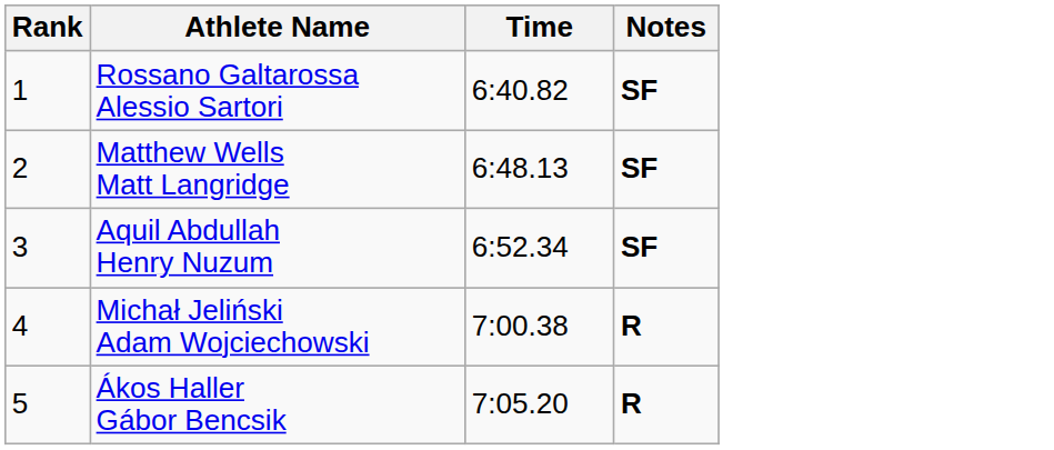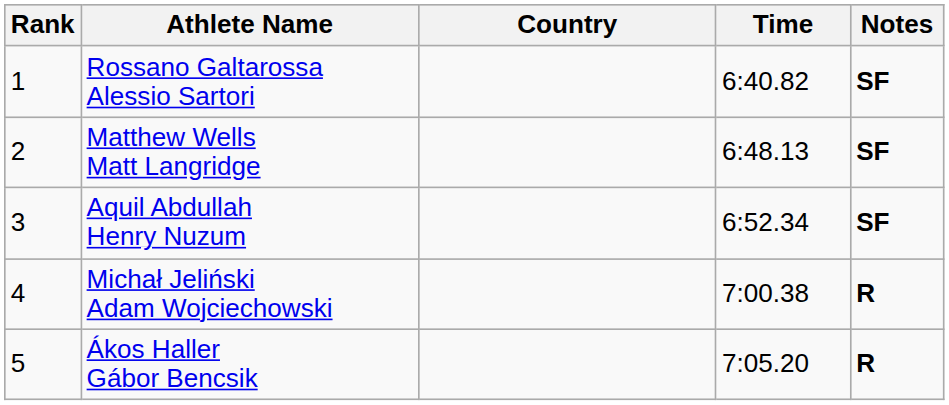 <table class="wikitable sortable">
 <tr>
 <th width=25>Rank</th>
 <th width=200>Athlete Name</th>
+<th width=175>Country</th>
 <th width=75>Time</th>
 <th width=50>Notes</th>
 </tr>
 <tr>
 <td>1</td>
 <td><a href='#'>Rossano Galtarossa</a> <br> <a href='#'>Alessio Sartori</a></td>
+<td></td>
 <td>6:40.82</td>
 <td><strong>SF</strong></td>
 </tr>
 <tr>
 <td>2</td>
 <td><a href='#'>Matthew Wells</a> <br> <a href='#'>Matt Langridge</a></td>
+<td></td>
 <td>6:48.13</td>
 <td><strong>SF</strong></td>
 </tr>
 <tr>
 <td>3</td>
 <td><a href='#'>Aquil Abdullah</a> <br> <a href='#'>Henry Nuzum</a></td>
+<td></td>
 <td>6:52.34</td>
 <td><strong>SF</strong></td>
 </tr>
 <tr>
 <td>4</td>
 <td><a href='#'>Michał Jeliński</a> <br> <a href='#'>Adam Wojciechowski</a></td>
+<td></td>
 <td>7:00.38</td>
 <td><strong>R</strong></td>
 </tr>
 <tr>
 <td>5</td>
 <td><a href='#'>Ákos Haller</a> <br> <a href='#'>Gábor Bencsik</a></td>
+<td></td>
 <td>7:05.20</td>
 <td><strong>R</strong></td>
 </tr>
 </table>
